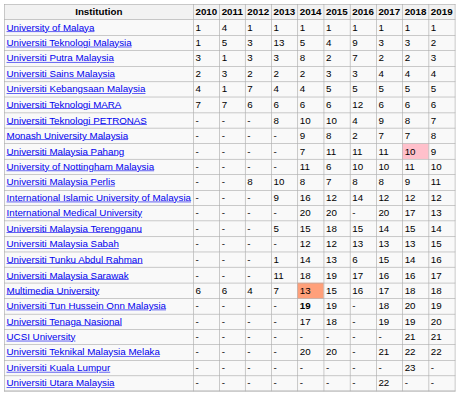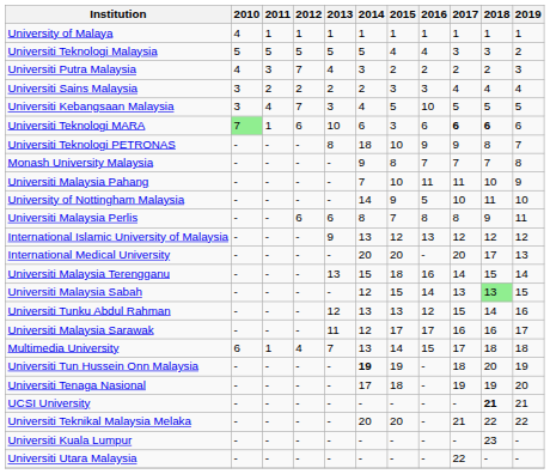 <table class="sortable wikitable" border="1">
 <tr>
 <th>Institution</th>
 <th>2010</th>
 <th>2011</th>
 <th>2012</th>
 <th>2013</th>
 <th>2014</th>
 <th>2015</th>
 <th>2016</th>
 <th>2017</th>
 <th>2018</th>
 <th>2019</th>
 </tr>
 <tr>
 <td><a href='#'>University of Malaya</a></td>
+<td>4</td>
 <td>1</td>
-<td>4</td>
 <td>1</td>
 <td>1</td>
 <td>1</td>
 <td>1</td>
 <td>1</td>
 <td>1</td>
 <td>1</td>
 <td>1</td>
 </tr>
 <tr>
 <td><a href='#'>Universiti Teknologi Malaysia</a></td>
-<td>1</td>
 <td>5</td>
-<td>3</td>
-<td>13</td>
+<td>5</td>
+<td>5</td>
+<td>5</td>
 <td>5</td>
 <td>4</td>
-<td>9</td>
+<td>4</td>
 <td>3</td>
 <td>3</td>
 <td>2</td>
 </tr>
 <tr>
 <td><a href='#'>Universiti Putra Malaysia</a></td>
+<td>4</td>
 <td>3</td>
-<td>1</td>
+<td>7</td>
+<td>4</td>
 <td>3</td>
-<td>3</td>
-<td>8</td>
 <td>2</td>
-<td>7</td>
+<td>2</td>
 <td>2</td>
 <td>2</td>
 <td>3</td>
 </tr>
 <tr>
 <td><a href='#'>Universiti Sains Malaysia</a></td>
+<td>3</td>
 <td>2</td>
-<td>3</td>
 <td>2</td>
 <td>2</td>
 <td>2</td>
 <td>3</td>
 <td>3</td>
 <td>4</td>
 <td>4</td>
 <td>4</td>
 </tr>
 <tr>
 <td><a href='#'>Universiti Kebangsaan Malaysia</a></td>
+<td>3</td>
 <td>4</td>
-<td>1</td>
 <td>7</td>
-<td>4</td>
+<td>3</td>
 <td>4</td>
 <td>5</td>
-<td>5</td>
+<td>10</td>
 <td>5</td>
 <td>5</td>
 <td>5</td>
 </tr>
 <tr>
 <td><a href='#'>Universiti Teknologi MARA</a></td>
-<td>7</td>
-<td>7</td>
+<td style="background: lightgreen;">7</td>
+<td>1</td>
 <td>6</td>
+<td>10</td>
 <td>6</td>
+<td>3</td>
 <td>6</td>
-<td>6</td>
-<td>12</td>
-<td>6</td>
-<td>6</td>
+<td><strong>6</strong></td>
+<td><strong>6</strong></td>
 <td>6</td>
 </tr>
 <tr>
 <td><a href='#'>Universiti Teknologi PETRONAS</a></td>
 <td>-</td>
 <td>-</td>
 <td>-</td>
 <td>8</td>
+<td>18</td>
 <td>10</td>
-<td>10</td>
-<td>4</td>
+<td>9</td>
 <td>9</td>
 <td>8</td>
 <td>7</td>
 </tr>
 <tr>
 <td><a href='#'>Monash University Malaysia</a></td>
 <td>-</td>
 <td>-</td>
 <td>-</td>
 <td>-</td>
 <td>9</td>
 <td>8</td>
-<td>2</td>
+<td>7</td>
 <td>7</td>
 <td>7</td>
 <td>8</td>
 </tr>
 <tr>
 <td><a href='#'>Universiti Malaysia Pahang</a></td>
 <td>-</td>
 <td>-</td>
 <td>-</td>
 <td>-</td>
 <td>7</td>
+<td>10</td>
 <td>11</td>
 <td>11</td>
-<td>11</td>
-<td style="background: pink;">10</td>
+<td>10</td>
 <td>9</td>
 </tr>
 <tr>
 <td><a href='#'>University of Nottingham Malaysia</a></td>
 <td>-</td>
 <td>-</td>
 <td>-</td>
 <td>-</td>
-<td>11</td>
-<td>6</td>
-<td>10</td>
+<td>14</td>
+<td>9</td>
+<td>5</td>
 <td>10</td>
 <td>11</td>
 <td>10</td>
 </tr>
 <tr>
 <td><a href='#'>Universiti Malaysia Perlis</a></td>
 <td>-</td>
 <td>-</td>
-<td>8</td>
-<td>10</td>
+<td>6</td>
+<td>6</td>
 <td>8</td>
 <td>7</td>
 <td>8</td>
 <td>8</td>
 <td>9</td>
 <td>11</td>
 </tr>
 <tr>
 <td><a href='#'>International Islamic University of Malaysia</a></td>
 <td>-</td>
 <td>-</td>
 <td>-</td>
 <td>9</td>
-<td>16</td>
+<td>13</td>
 <td>12</td>
-<td>14</td>
+<td>13</td>
 <td>12</td>
 <td>12</td>
 <td>12</td>
 </tr>
 <tr>
 <td><a href='#'>International Medical University</a></td>
 <td>-</td>
 <td>-</td>
 <td>-</td>
 <td>-</td>
 <td>20</td>
 <td>20</td>
 <td>-</td>
 <td>20</td>
 <td>17</td>
 <td>13</td>
 </tr>
 <tr>
 <td><a href='#'>Universiti Malaysia Terengganu</a></td>
 <td>-</td>
 <td>-</td>
 <td>-</td>
-<td>5</td>
+<td>13</td>
 <td>15</td>
 <td>18</td>
-<td>15</td>
+<td>16</td>
 <td>14</td>
 <td>15</td>
 <td>14</td>
 </tr>
 <tr>
 <td><a href='#'>Universiti Malaysia Sabah</a></td>
 <td>-</td>
 <td>-</td>
 <td>-</td>
 <td>-</td>
 <td>12</td>
-<td>12</td>
+<td>15</td>
+<td>14</td>
 <td>13</td>
-<td>13</td>
-<td>13</td>
+<td style="background: lightgreen;">13</td>
 <td>15</td>
 </tr>
 <tr>
 <td><a href='#'>Universiti Tunku Abdul Rahman</a></td>
 <td>-</td>
 <td>-</td>
 <td>-</td>
-<td>1</td>
-<td>14</td>
+<td>12</td>
 <td>13</td>
-<td>6</td>
+<td>13</td>
+<td>12</td>
 <td>15</td>
 <td>14</td>
 <td>16</td>
 </tr>
 <tr>
 <td><a href='#'>Universiti Malaysia Sarawak</a></td>
 <td>-</td>
 <td>-</td>
 <td>-</td>
 <td>11</td>
-<td>18</td>
-<td>19</td>
+<td>12</td>
+<td>17</td>
 <td>17</td>
 <td>16</td>
 <td>16</td>
 <td>17</td>
 </tr>
 <tr>
 <td><a href='#'>Multimedia University</a></td>
 <td>6</td>
-<td>6</td>
+<td>1</td>
 <td>4</td>
 <td>7</td>
-<td style="background: lightsalmon;">13</td>
+<td>13</td>
+<td>14</td>
 <td>15</td>
-<td>16</td>
 <td>17</td>
 <td>18</td>
 <td>18</td>
 </tr>
 <tr>
 <td><a href='#'>Universiti Tun Hussein Onn Malaysia</a></td>
 <td>-</td>
 <td>-</td>
 <td>-</td>
 <td>-</td>
 <td><strong>19</strong></td>
 <td>19</td>
 <td>-</td>
 <td>18</td>
 <td>20</td>
 <td>19</td>
 </tr>
 <tr>
 <td><a href='#'>Universiti Tenaga Nasional</a></td>
 <td>-</td>
 <td>-</td>
 <td>-</td>
 <td>-</td>
 <td>17</td>
 <td>18</td>
 <td>-</td>
 <td>19</td>
 <td>19</td>
 <td>20</td>
 </tr>
 <tr>
 <td><a href='#'>UCSI University</a></td>
 <td>-</td>
 <td>-</td>
 <td>-</td>
 <td>-</td>
 <td>-</td>
 <td>-</td>
 <td>-</td>
 <td>-</td>
-<td>21</td>
+<td><strong>21</strong></td>
 <td>21</td>
 </tr>
 <tr>
 <td><a href='#'>Universiti Teknikal Malaysia Melaka</a></td>
 <td>-</td>
 <td>-</td>
 <td>-</td>
 <td>-</td>
 <td>20</td>
 <td>20</td>
 <td>-</td>
 <td>21</td>
 <td>22</td>
 <td>22</td>
 </tr>
 <tr>
 <td><a href='#'>Universiti Kuala Lumpur</a></td>
 <td>-</td>
 <td>-</td>
 <td>-</td>
 <td>-</td>
 <td>-</td>
 <td>-</td>
 <td>-</td>
 <td>-</td>
 <td>23</td>
 <td>-</td>
 </tr>
 <tr>
 <td><a href='#'>Universiti Utara Malaysia</a></td>
 <td>-</td>
 <td>-</td>
 <td>-</td>
 <td>-</td>
 <td>-</td>
 <td>-</td>
 <td>-</td>
 <td>22</td>
 <td>-</td>
 <td>-</td>
 </tr>
 <tr>
 </tr>
 </table>
